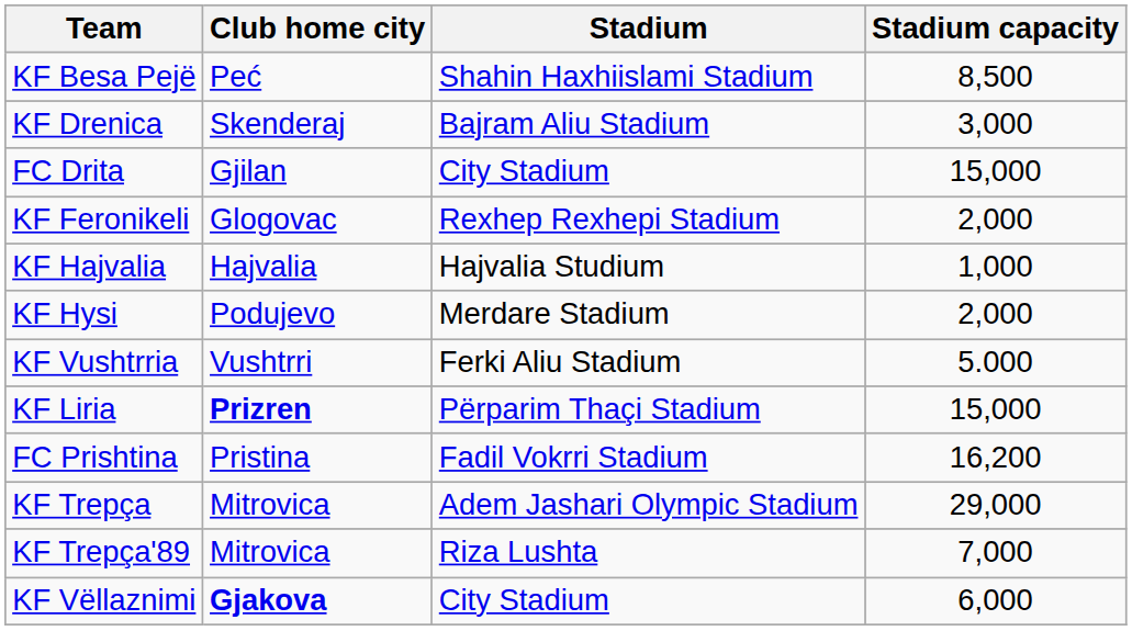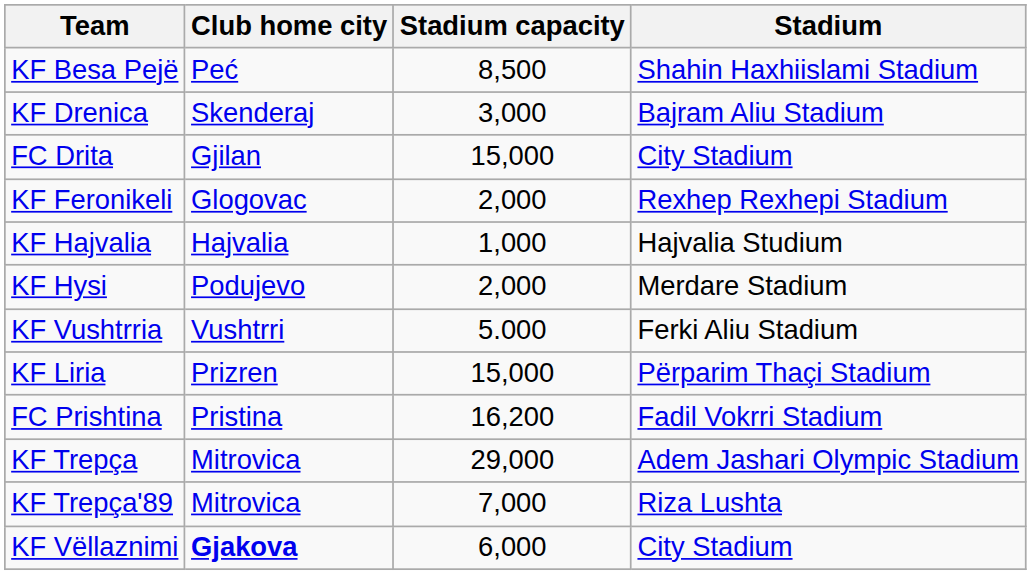 <table class="wikitable sortable" style="text-align: left;">
 <tr>
 <th>Team</th>
 <th>Club home city</th>
+<th>Stadium capacity</th>
 <th>Stadium</th>
-<th>Stadium capacity</th>
 </tr>
 <tr>
 <td><a href='#'>KF Besa Pejë</a></td>
 <td><a href='#'>Peć</a></td>
+<td align="center">8,500</td>
 <td><a href='#'>Shahin Haxhiislami Stadium</a></td>
-<td align="center">8,500</td>
 </tr>
 <tr>
 <td><a href='#'>KF Drenica</a></td>
 <td><a href='#'>Skenderaj</a></td>
+<td align="center">3,000</td>
 <td><a href='#'>Bajram Aliu Stadium</a></td>
-<td align="center">3,000</td>
 </tr>
 <tr>
 <td><a href='#'>FC Drita</a></td>
 <td><a href='#'>Gjilan</a></td>
+<td align="center">15,000</td>
 <td><a href='#'>City Stadium</a></td>
-<td align="center">15,000</td>
 </tr>
 <tr>
 <td><a href='#'>KF Feronikeli</a></td>
 <td><a href='#'>Glogovac</a></td>
+<td align="center">2,000</td>
 <td><a href='#'>Rexhep Rexhepi Stadium</a></td>
-<td align="center">2,000</td>
 </tr>
 <tr>
 <td><a href='#'>KF Hajvalia</a></td>
 <td><a href='#'>Hajvalia</a></td>
+<td align="center">1,000</td>
 <td>Hajvalia Studium</td>
-<td align="center">1,000</td>
 </tr>
 <tr>
 <td><a href='#'>KF Hysi</a></td>
 <td><a href='#'>Podujevo</a></td>
+<td align="center">2,000</td>
 <td>Merdare Stadium</td>
-<td align="center">2,000</td>
 </tr>
 <tr>
 <td><a href='#'>KF Vushtrria</a></td>
 <td><a href='#'>Vushtrri</a></td>
+<td align="center">5.000</td>
 <td>Ferki Aliu Stadium</td>
-<td align="center">5.000</td>
 </tr>
 <tr>
 <td><a href='#'>KF Liria</a></td>
-<td><strong><a href='#'>Prizren</a></strong></td>
+<td><a href='#'>Prizren</a></td>
+<td align="center">15,000</td>
 <td><a href='#'>Përparim Thaçi Stadium</a></td>
-<td align="center">15,000</td>
 </tr>
 <tr>
 <td><a href='#'>FC Prishtina</a></td>
 <td><a href='#'>Pristina</a></td>
+<td align="center">16,200</td>
 <td><a href='#'>Fadil Vokrri Stadium</a></td>
-<td align="center">16,200</td>
 </tr>
 <tr>
 <td><a href='#'>KF Trepça</a></td>
 <td><a href='#'>Mitrovica</a></td>
+<td align="center">29,000</td>
 <td><a href='#'>Adem Jashari Olympic Stadium</a></td>
-<td align="center">29,000</td>
 </tr>
 <tr>
 <td><a href='#'>KF Trepça'89</a></td>
 <td><a href='#'>Mitrovica</a></td>
+<td align="center">7,000</td>
 <td><a href='#'>Riza Lushta</a></td>
-<td align="center">7,000</td>
 </tr>
 <tr>
 <td><a href='#'>KF Vëllaznimi</a></td>
 <td><strong><a href='#'>Gjakova</a></strong></td>
+<td align="center">6,000</td>
 <td><a href='#'>City Stadium</a></td>
-<td align="center">6,000</td>
 </tr>
 </table>
